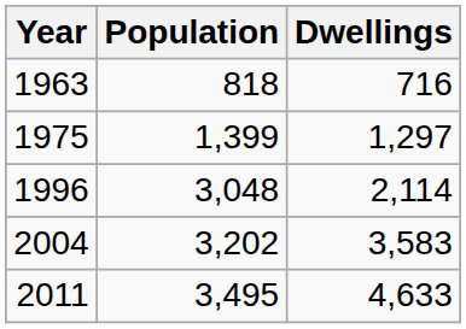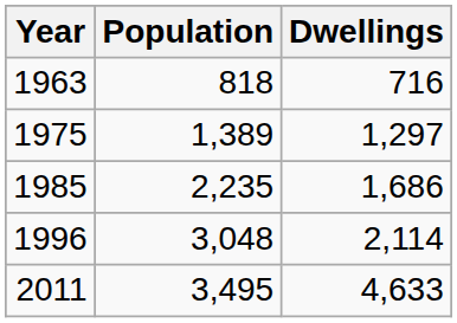 <table class="wikitable" style="line-height:1.1em;">
 <tr>
 <th>Year</th>
 <th>Population</th>
 <th>Dwellings</th>
 </tr>
 <tr align="right">
 <td>1963</td>
 <td>818</td>
 <td>716</td>
 </tr>
 <tr align="right">
 <td>1975</td>
-<td>1,399</td>
+<td>1,389</td>
 <td>1,297</td>
+</tr>
+<tr align="right">
+<td>1985</td>
+<td>2,235</td>
+<td>1,686</td>
 </tr>
 <tr align="right">
 <td>1996</td>
 <td>3,048</td>
 <td>2,114</td>
 </tr>
 <tr align="right">
-<td>2004</td>
-<td>3,202</td>
-<td>3,583</td>
-</tr>
-<tr align="right">
 <td>2011</td>
 <td>3,495</td>
 <td>4,633</td>
 </tr>
 </table>
